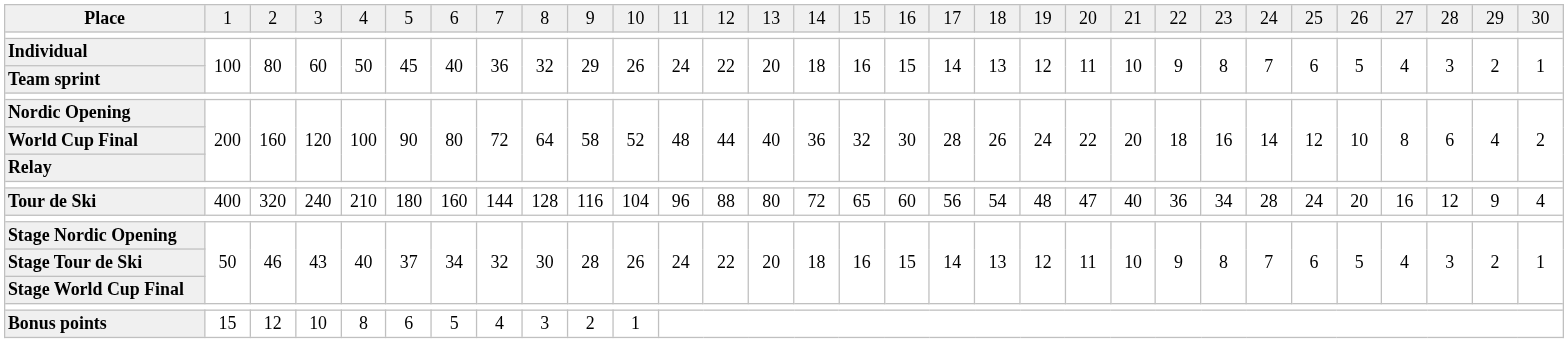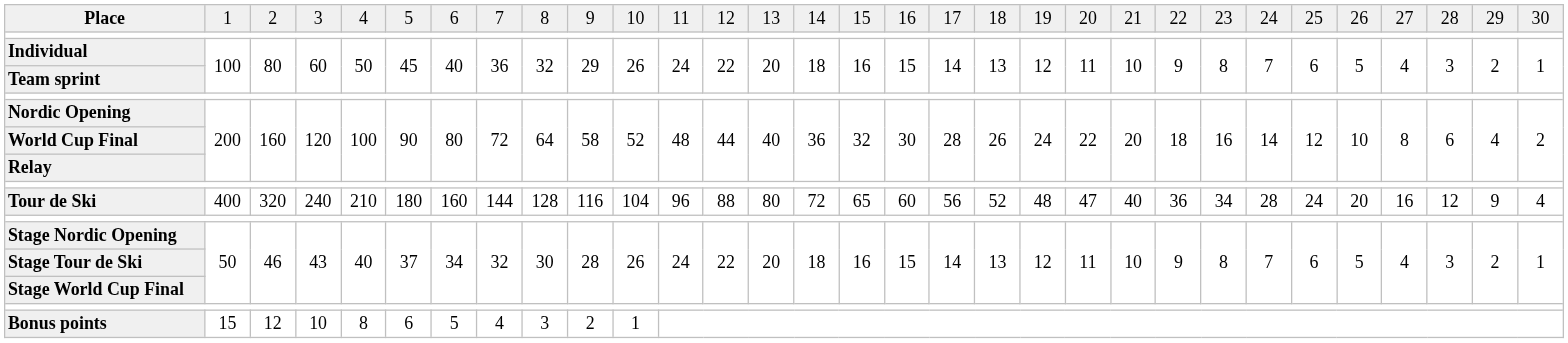 <table border="1" cellpadding="2" cellspacing="0" style="border:1px solid #C0C0C0; border-collapse:collapse; font-size:86%; margin-top:1em; text-align:center" width="1200">
 <tr bgcolor="#F0F0F0">
 <td width=150><strong>Place</strong></td>
 <td width=30>1</td>
 <td width=30>2</td>
 <td width=30>3</td>
 <td width=30>4</td>
 <td width=30>5</td>
 <td width=30>6</td>
 <td width=30>7</td>
 <td width=30>8</td>
 <td width=30>9</td>
 <td width=30>10</td>
 <td width=30>11</td>
 <td width=30>12</td>
 <td width=30>13</td>
 <td width=30>14</td>
 <td width=30>15</td>
 <td width=30>16</td>
 <td width=30>17</td>
 <td width=30>18</td>
 <td width=30>19</td>
 <td width=30>20</td>
 <td width=30>21</td>
 <td width=30>22</td>
 <td width=30>23</td>
 <td width=30>24</td>
 <td width=30>25</td>
 <td width=30>26</td>
 <td width=30>27</td>
 <td width=30>28</td>
 <td width=30>29</td>
 <td width=30>30</td>
 </tr>
 <tr>
 <td colspan=31></td>
 </tr>
 <tr>
 <td bgcolor="#F0F0F0" align=left><strong>Individual</strong></td>
 <td rowspan=2>100</td>
 <td rowspan=2>80</td>
 <td rowspan=2>60</td>
 <td rowspan=2>50</td>
 <td rowspan=2>45</td>
 <td rowspan=2>40</td>
 <td rowspan=2>36</td>
 <td rowspan=2>32</td>
 <td rowspan=2>29</td>
 <td rowspan=2>26</td>
 <td rowspan=2>24</td>
 <td rowspan=2>22</td>
 <td rowspan=2>20</td>
 <td rowspan=2>18</td>
 <td rowspan=2>16</td>
 <td rowspan=2>15</td>
 <td rowspan=2>14</td>
 <td rowspan=2>13</td>
 <td rowspan=2>12</td>
 <td rowspan=2>11</td>
 <td rowspan=2>10</td>
 <td rowspan=2>9</td>
 <td rowspan=2>8</td>
 <td rowspan=2>7</td>
 <td rowspan=2>6</td>
 <td rowspan=2>5</td>
 <td rowspan=2>4</td>
 <td rowspan=2>3</td>
 <td rowspan=2>2</td>
 <td rowspan=2>1</td>
 </tr>
 <tr>
 <td bgcolor="#F0F0F0" align=left><strong>Team sprint</strong></td>
 </tr>
 <tr>
 <td colspan=31></td>
 </tr>
 <tr>
 <td bgcolor="#F0F0F0" align=left><strong>Nordic Opening</strong></td>
 <td rowspan=3>200</td>
 <td rowspan=3>160</td>
 <td rowspan=3>120</td>
 <td rowspan=3>100</td>
 <td rowspan=3>90</td>
 <td rowspan=3>80</td>
 <td rowspan=3>72</td>
 <td rowspan=3>64</td>
 <td rowspan=3>58</td>
 <td rowspan=3>52</td>
 <td rowspan=3>48</td>
 <td rowspan=3>44</td>
 <td rowspan=3>40</td>
 <td rowspan=3>36</td>
 <td rowspan=3>32</td>
 <td rowspan=3>30</td>
 <td rowspan=3>28</td>
 <td rowspan=3>26</td>
 <td rowspan=3>24</td>
 <td rowspan=3>22</td>
 <td rowspan=3>20</td>
 <td rowspan=3>18</td>
 <td rowspan=3>16</td>
 <td rowspan=3>14</td>
 <td rowspan=3>12</td>
 <td rowspan=3>10</td>
 <td rowspan=3>8</td>
 <td rowspan=3>6</td>
 <td rowspan=3>4</td>
 <td rowspan=3>2</td>
 </tr>
 <tr>
 <td bgcolor="#F0F0F0" align=left><strong>World Cup Final</strong></td>
 </tr>
 <tr>
 <td bgcolor="#F0F0F0" align=left><strong>Relay</strong></td>
 </tr>
 <tr>
 <td colspan=31></td>
 </tr>
 <tr>
 <td bgcolor="#F0F0F0" align=left><strong>Tour de Ski</strong></td>
 <td>400</td>
 <td>320</td>
 <td>240</td>
 <td>210</td>
 <td>180</td>
 <td>160</td>
 <td>144</td>
 <td>128</td>
 <td>116</td>
 <td>104</td>
 <td>96</td>
 <td>88</td>
 <td>80</td>
 <td>72</td>
 <td>65</td>
 <td>60</td>
 <td>56</td>
-<td>54</td>
+<td>52</td>
 <td>48</td>
 <td>47</td>
 <td>40</td>
 <td>36</td>
 <td>34</td>
 <td>28</td>
 <td>24</td>
 <td>20</td>
 <td>16</td>
 <td>12</td>
 <td>9</td>
 <td>4</td>
 </tr>
 <tr>
 <td colspan=31></td>
 </tr>
 <tr>
 <td bgcolor="#F0F0F0" align=left><strong>Stage Nordic Opening</strong></td>
 <td rowspan=3>50</td>
 <td rowspan=3>46</td>
 <td rowspan=3>43</td>
 <td rowspan=3>40</td>
 <td rowspan=3>37</td>
 <td rowspan=3>34</td>
 <td rowspan=3>32</td>
 <td rowspan=3>30</td>
 <td rowspan=3>28</td>
 <td rowspan=3>26</td>
 <td rowspan=3>24</td>
 <td rowspan=3>22</td>
 <td rowspan=3>20</td>
 <td rowspan=3>18</td>
 <td rowspan=3>16</td>
 <td rowspan=3>15</td>
 <td rowspan=3>14</td>
 <td rowspan=3>13</td>
 <td rowspan=3>12</td>
 <td rowspan=3>11</td>
 <td rowspan=3>10</td>
 <td rowspan=3>9</td>
 <td rowspan=3>8</td>
 <td rowspan=3>7</td>
 <td rowspan=3>6</td>
 <td rowspan=3>5</td>
 <td rowspan=3>4</td>
 <td rowspan=3>3</td>
 <td rowspan=3>2</td>
 <td rowspan=3>1</td>
 </tr>
 <tr>
 <td bgcolor="#F0F0F0" align=left><strong>Stage Tour de Ski</strong></td>
 </tr>
 <tr>
 <td bgcolor="#F0F0F0" align=left><strong>Stage World Cup Final</strong></td>
 </tr>
 <tr>
 <td colspan=31></td>
 </tr>
 <tr>
 <td bgcolor="#F0F0F0" align=left><strong>Bonus points</strong></td>
 <td>15</td>
 <td>12</td>
 <td>10</td>
 <td>8</td>
 <td>6</td>
 <td>5</td>
 <td>4</td>
 <td>3</td>
 <td>2</td>
 <td>1</td>
 <td colspan=20></td>
 </tr>
 </table>
